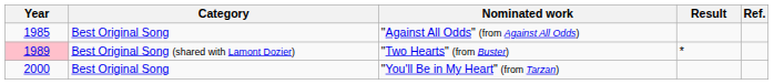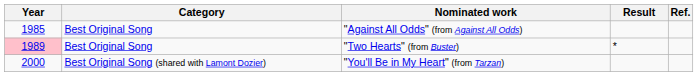 <table class=wikitable>
 <tr>
 <th scope="col" style="width:5em;">Year</th>
 <th scope="col" style="width:26em;">Category</th>
 <th scope="col" style="width:25em;">Nominated work</th>
 <th scope="col" style="width:5em;">Result</th>
 <th>Ref.</th>
 </tr>
 <tr>
 <td style="text-align:center;"><a href='#'>1985</a></td>
 <td><a href='#'>Best Original Song</a></td>
 <td>"<a href='#'>Against All Odds</a>" <small>(from <em><a href='#'>Against All Odds</a></em>)</small></td>
 <td></td>
 <td></td>
 </tr>
 <tr>
 <td style="background: pink; text-align:center;"><a href='#'>1989</a></td>
-<td><a href='#'>Best Original Song</a> <small>(shared with <a href='#'>Lamont Dozier</a>)</small></td>
+<td><a href='#'>Best Original Song</a></td>
 <td>"<a href='#'>Two Hearts</a>" <small>(from <em><a href='#'>Buster</a></em>)</small></td>
 <td>*</td>
 <td></td>
 </tr>
 <tr>
 <td style="text-align:center;"><a href='#'>2000</a></td>
-<td><a href='#'>Best Original Song</a></td>
+<td><a href='#'>Best Original Song</a> <small>(shared with <a href='#'>Lamont Dozier</a>)</small></td>
 <td>"<a href='#'>You'll Be in My Heart</a>" <small>(from <em><a href='#'>Tarzan</a></em>)</small></td>
 <td></td>
 <td></td>
 </tr>
 </table>
